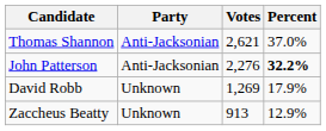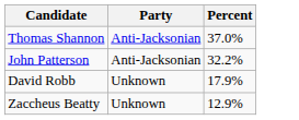 <table class=wikitable>
 <tr>
 <th>Candidate</th>
 <th>Party</th>
-<th>Votes</th>
 <th>Percent</th>
 </tr>
 <tr>
 <td><a href='#'>Thomas Shannon</a></td>
 <td><a href='#'>Anti-Jacksonian</a></td>
-<td>2,621</td>
 <td>37.0%</td>
 </tr>
 <tr>
 <td><a href='#'>John Patterson</a></td>
 <td>Anti-Jacksonian</td>
-<td>2,276</td>
-<td><strong>32.2%</strong></td>
+<td>32.2%</td>
 </tr>
 <tr>
 <td>David Robb</td>
 <td>Unknown</td>
-<td>1,269</td>
 <td>17.9%</td>
 </tr>
 <tr>
 <td>Zaccheus Beatty</td>
 <td>Unknown</td>
-<td>913</td>
 <td>12.9%</td>
 </tr>
 </table>
